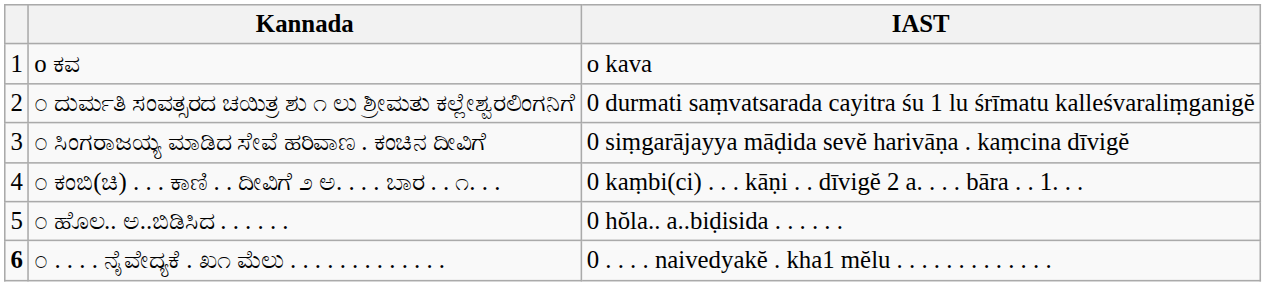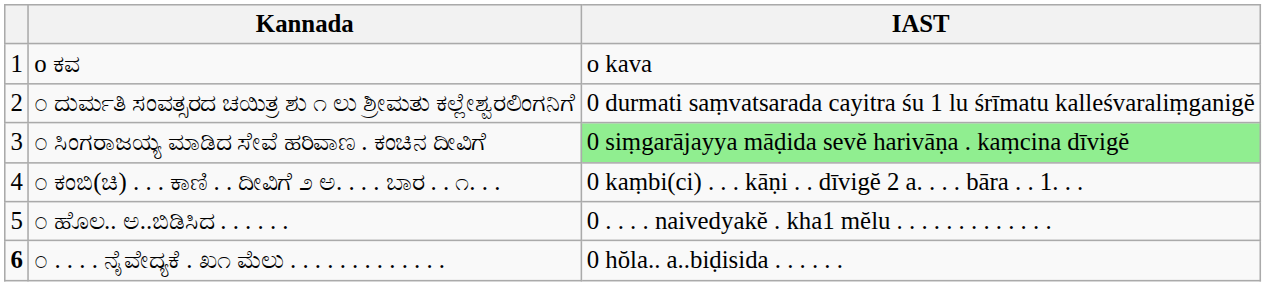 <table class="wikitable">
 <tr>
 <th></th>
 <th>Kannada</th>
 <th>IAST</th>
 </tr>
 <tr>
 <td>1</td>
 <td>o ಕವ</td>
 <td>o kava</td>
 </tr>
 <tr>
 <td>2</td>
 <td>೦ ದುರ್ಮತಿ ಸಂವತ್ಸರದ ಚಯಿತ್ರ ಶು ೧ ಲು ಶ್ರೀಮತು ಕಲ್ಲೇಶ್ವರಲಿಂಗನಿಗೆ</td>
 <td>0 durmati saṃvatsarada cayitra śu 1 lu śrīmatu kalleśvaraliṃganigĕ</td>
 </tr>
 <tr>
 <td>3</td>
 <td>೦ ಸಿಂಗರಾಜಯ್ಯ ಮಾಡಿದ ಸೇವೆ ಹರಿವಾಣ . ಕಂಚಿನ ದೀವಿಗೆ</td>
-<td>0 siṃgarājayya māḍida sevĕ harivāṇa . kaṃcina dīvigĕ</td>
+<td style="background: lightgreen;">0 siṃgarājayya māḍida sevĕ harivāṇa . kaṃcina dīvigĕ</td>
 </tr>
 <tr>
 <td>4</td>
 <td>೦ ಕಂಬಿ(ಚಿ) . . . ಕಾಣಿ . . ದೀವಿಗೆ ೨ ಅ. . . . ಬಾರ . . ೧. . .</td>
 <td>0 kaṃbi(ci) . . . kāṇi . . dīvigĕ 2 a. . . . bāra . . 1. . .</td>
 </tr>
 <tr>
 <td>5</td>
 <td>೦ ಹೊಲ.. ಅ..ಬಿಡಿಸಿದ . . . . . .</td>
-<td>0 hŏla.. a..biḍisida . . . . . .</td>
+<td>0 . . . . naivedyakĕ . kha1 mĕlu . . . . . . . . . . . . .</td>
 </tr>
 <tr>
 <td><strong>6</strong></td>
 <td>೦ . . . . ನೈವೇದ್ಯಕೆ . ಖ೧ ಮೆಲು . . . . . . . . . . . . .</td>
-<td>0 . . . . naivedyakĕ . kha1 mĕlu . . . . . . . . . . . . .</td>
+<td>0 hŏla.. a..biḍisida . . . . . .</td>
 </tr>
 </table>
